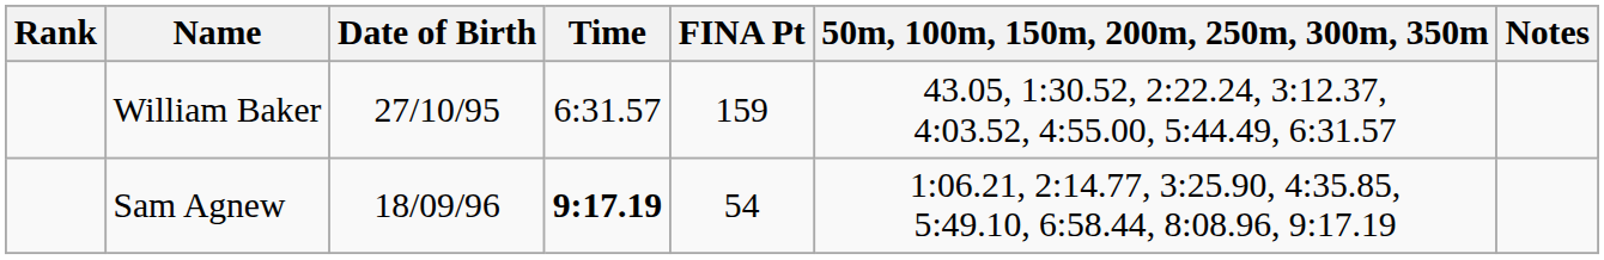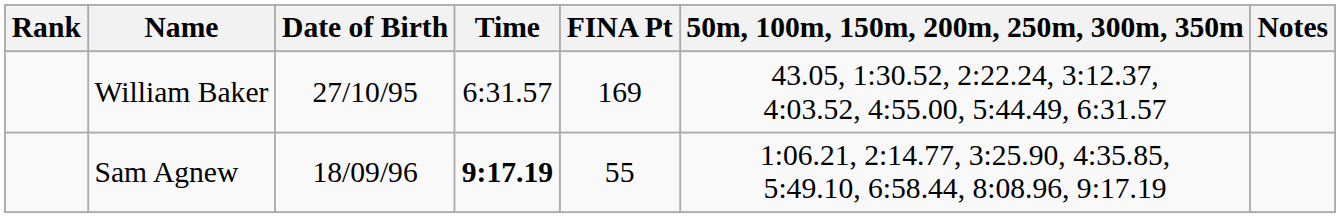 <table class="wikitable sortable" style="text-align:center">
 <tr>
 <th>Rank</th>
 <th>Name</th>
 <th>Date of Birth</th>
 <th>Time</th>
 <th>FINA Pt</th>
 <th>50m, 100m, 150m, 200m, 250m, 300m, 350m</th>
 <th>Notes</th>
 </tr>
 <tr>
 <td></td>
 <td align=left> William Baker</td>
 <td>27/10/95</td>
 <td>6:31.57</td>
-<td>159</td>
+<td>169</td>
 <td>43.05, 1:30.52, 2:22.24, 3:12.37,<br>4:03.52, 4:55.00, 5:44.49, 6:31.57</td>
 <td></td>
 </tr>
 <tr>
 <td></td>
 <td align=left> Sam Agnew</td>
 <td>18/09/96</td>
 <td><strong>9:17.19</strong></td>
-<td>54</td>
+<td>55</td>
 <td>1:06.21, 2:14.77, 3:25.90, 4:35.85,<br>5:49.10, 6:58.44, 8:08.96, 9:17.19</td>
 <td></td>
 </tr>
 </table>
